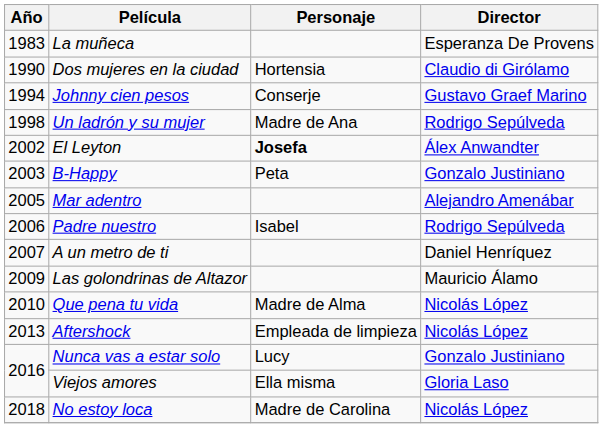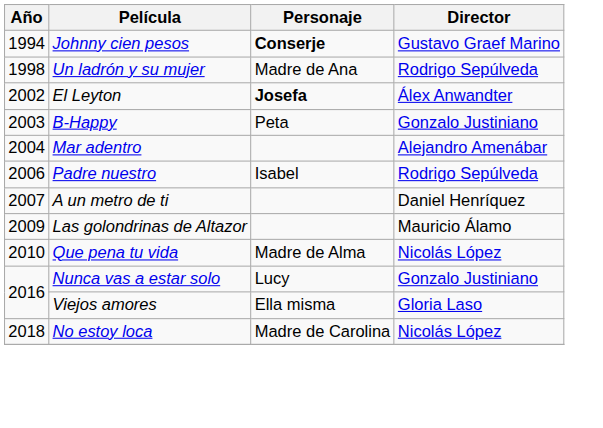 <table class="wikitable">
 <tr>
 <th>Año</th>
 <th>Película</th>
 <th>Personaje</th>
 <th>Director</th>
 </tr>
 <tr>
-<td>1983</td>
-<td><em>La muñeca</em></td>
-<td></td>
-<td>Esperanza De Provens</td>
-</tr>
-<tr>
-<td>1990</td>
-<td><em>Dos mujeres en la ciudad</em></td>
-<td>Hortensia</td>
-<td><a href='#'>Claudio di Girólamo</a></td>
-</tr>
-<tr>
 <td>1994</td>
 <td><em><a href='#'>Johnny cien pesos</a></em></td>
-<td>Conserje</td>
+<td><strong>Conserje</strong></td>
 <td><a href='#'>Gustavo Graef Marino</a></td>
 </tr>
 <tr>
 <td>1998</td>
 <td><em><a href='#'>Un ladrón y su mujer</a></em></td>
 <td>Madre de Ana</td>
 <td><a href='#'>Rodrigo Sepúlveda</a></td>
 </tr>
 <tr>
 <td>2002</td>
 <td><em>El Leyton</em></td>
 <td><strong>Josefa</strong></td>
 <td><a href='#'>Álex Anwandter</a></td>
 </tr>
 <tr>
 <td>2003</td>
 <td><em><a href='#'>B-Happy</a></em></td>
 <td>Peta</td>
 <td><a href='#'>Gonzalo Justiniano</a></td>
 </tr>
 <tr>
-<td>2005</td>
+<td>2004</td>
 <td><em><a href='#'>Mar adentro</a></em></td>
 <td></td>
 <td><a href='#'>Alejandro Amenábar</a></td>
 </tr>
 <tr>
 <td>2006</td>
 <td><em><a href='#'>Padre nuestro</a></em></td>
 <td>Isabel</td>
 <td><a href='#'>Rodrigo Sepúlveda</a></td>
 </tr>
 <tr>
 <td>2007</td>
 <td><em>A un metro de ti</em></td>
 <td></td>
 <td>Daniel Henríquez</td>
 </tr>
 <tr>
 <td>2009</td>
 <td><em>Las golondrinas de Altazor</em></td>
 <td></td>
 <td>Mauricio Álamo</td>
 </tr>
 <tr>
 <td>2010</td>
 <td><em><a href='#'>Que pena tu vida</a></em></td>
 <td>Madre de Alma</td>
 <td><a href='#'>Nicolás López</a></td>
 </tr>
 <tr>
-<td>2013</td>
-<td><em><a href='#'>Aftershock</a></em></td>
-<td>Empleada de limpieza</td>
-<td><a href='#'>Nicolás López</a></td>
-</tr>
-<tr>
 <td rowspan="2">2016</td>
 <td><em><a href='#'>Nunca vas a estar solo</a></em></td>
 <td>Lucy</td>
 <td><a href='#'>Gonzalo Justiniano</a></td>
 </tr>
 <tr>
 <td><em>Viejos amores</em></td>
 <td>Ella misma</td>
 <td><a href='#'>Gloria Laso</a></td>
 </tr>
 <tr>
 <td>2018</td>
 <td><em><a href='#'>No estoy loca</a></em></td>
 <td>Madre de Carolina</td>
 <td><a href='#'>Nicolás López</a></td>
 </tr>
 <tr>
 </tr>
 </table>
